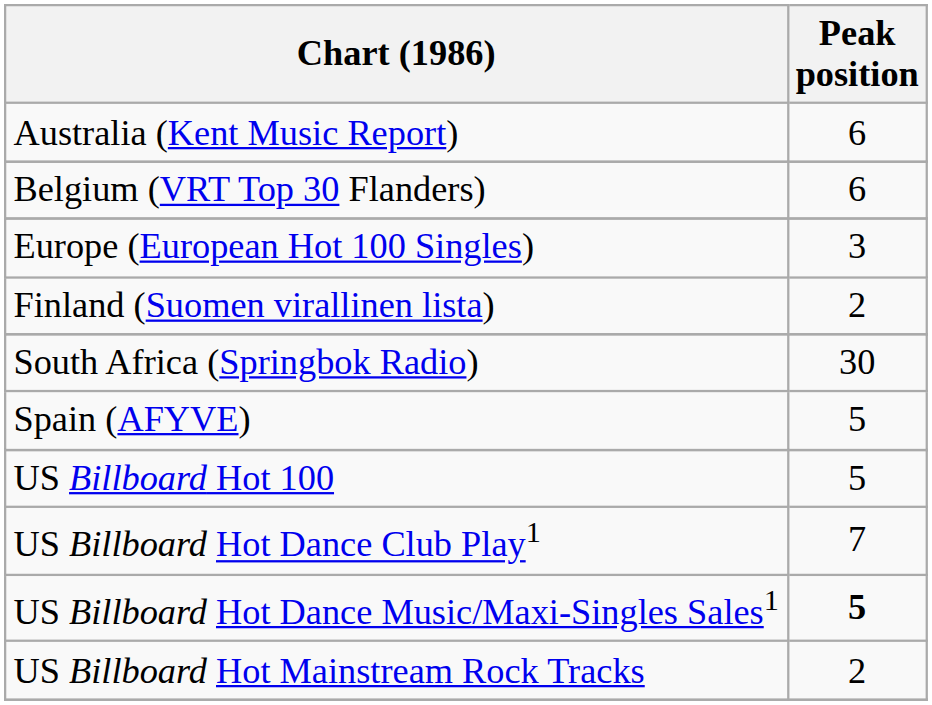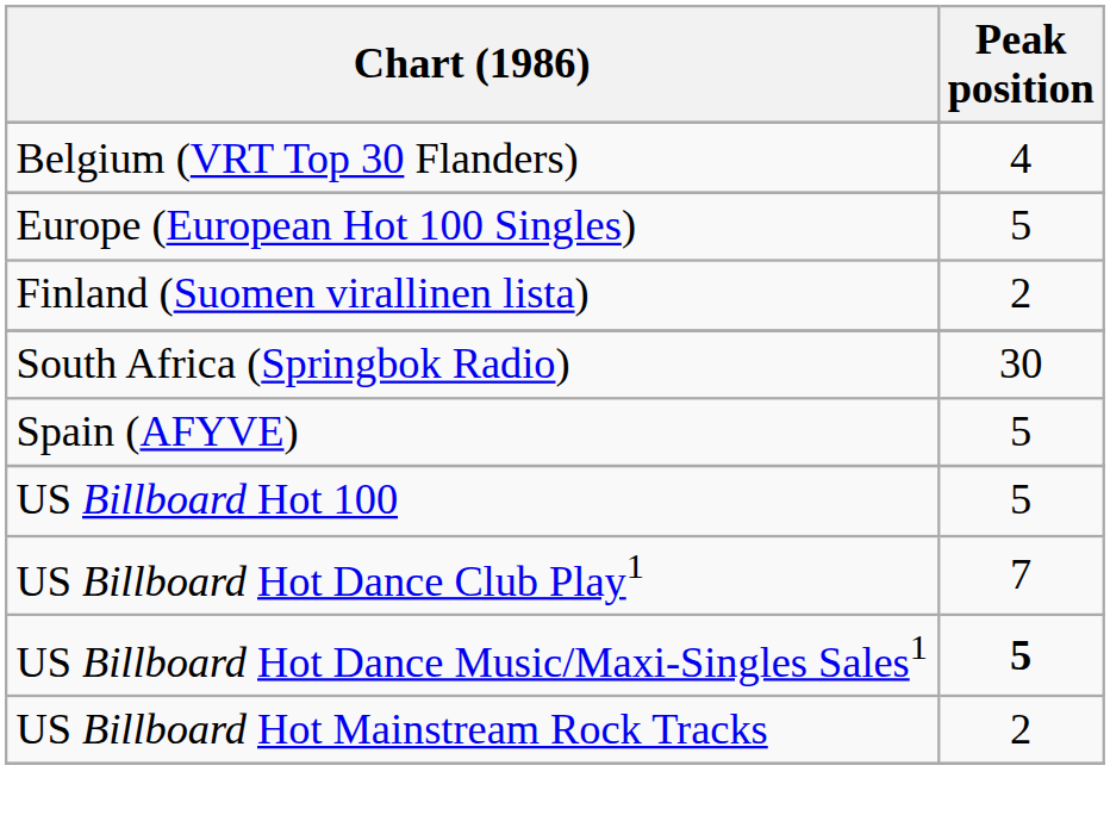 <table class="wikitable sortable">
 <tr>
 <th>Chart (1986)</th>
 <th>Peak<br>position</th>
-</tr>
-<tr>
-<td>Australia (<a href='#'>Kent Music Report</a>)</td>
-<td align="center">6</td>
 </tr>
 <tr>
 </tr>
 <tr>
 </tr>
 <tr>
 <td>Belgium (<a href='#'>VRT Top 30</a> Flanders)</td>
-<td align="center">6</td>
+<td align="center">4</td>
 </tr>
 <tr>
 </tr>
 <tr>
 <td>Europe (<a href='#'>European Hot 100 Singles</a>)</td>
-<td align="center">3</td>
+<td align="center">5</td>
 </tr>
 <tr>
 <td>Finland (<a href='#'>Suomen virallinen lista</a>)</td>
 <td align="center">2</td>
 </tr>
 <tr>
 </tr>
 <tr>
 </tr>
 <tr>
 </tr>
 <tr>
 </tr>
 <tr>
 </tr>
 <tr>
 </tr>
 <tr>
 <td>South Africa (<a href='#'>Springbok Radio</a>)</td>
 <td align="center">30</td>
 </tr>
 <tr>
 <td>Spain (<a href='#'>AFYVE</a>)</td>
 <td style="text-align:center;">5</td>
 </tr>
 <tr>
 </tr>
 <tr>
 </tr>
 <tr>
 </tr>
 <tr>
 <td>US <a href='#'><em>Billboard</em> Hot 100</a></td>
 <td align="center">5</td>
 </tr>
 <tr>
 <td>US <em>Billboard</em> <a href='#'>Hot Dance Club Play</a><sup>1</sup></td>
 <td align="center">7</td>
 </tr>
 <tr>
 <td>US <em>Billboard</em> <a href='#'>Hot Dance Music/Maxi-Singles Sales</a><sup>1</sup></td>
 <td align="center"><strong>5</strong></td>
 </tr>
 <tr>
 <td>US <em>Billboard</em> <a href='#'>Hot Mainstream Rock Tracks</a></td>
 <td align="center">2</td>
 </tr>
 <tr>
 </tr>
 </table>
